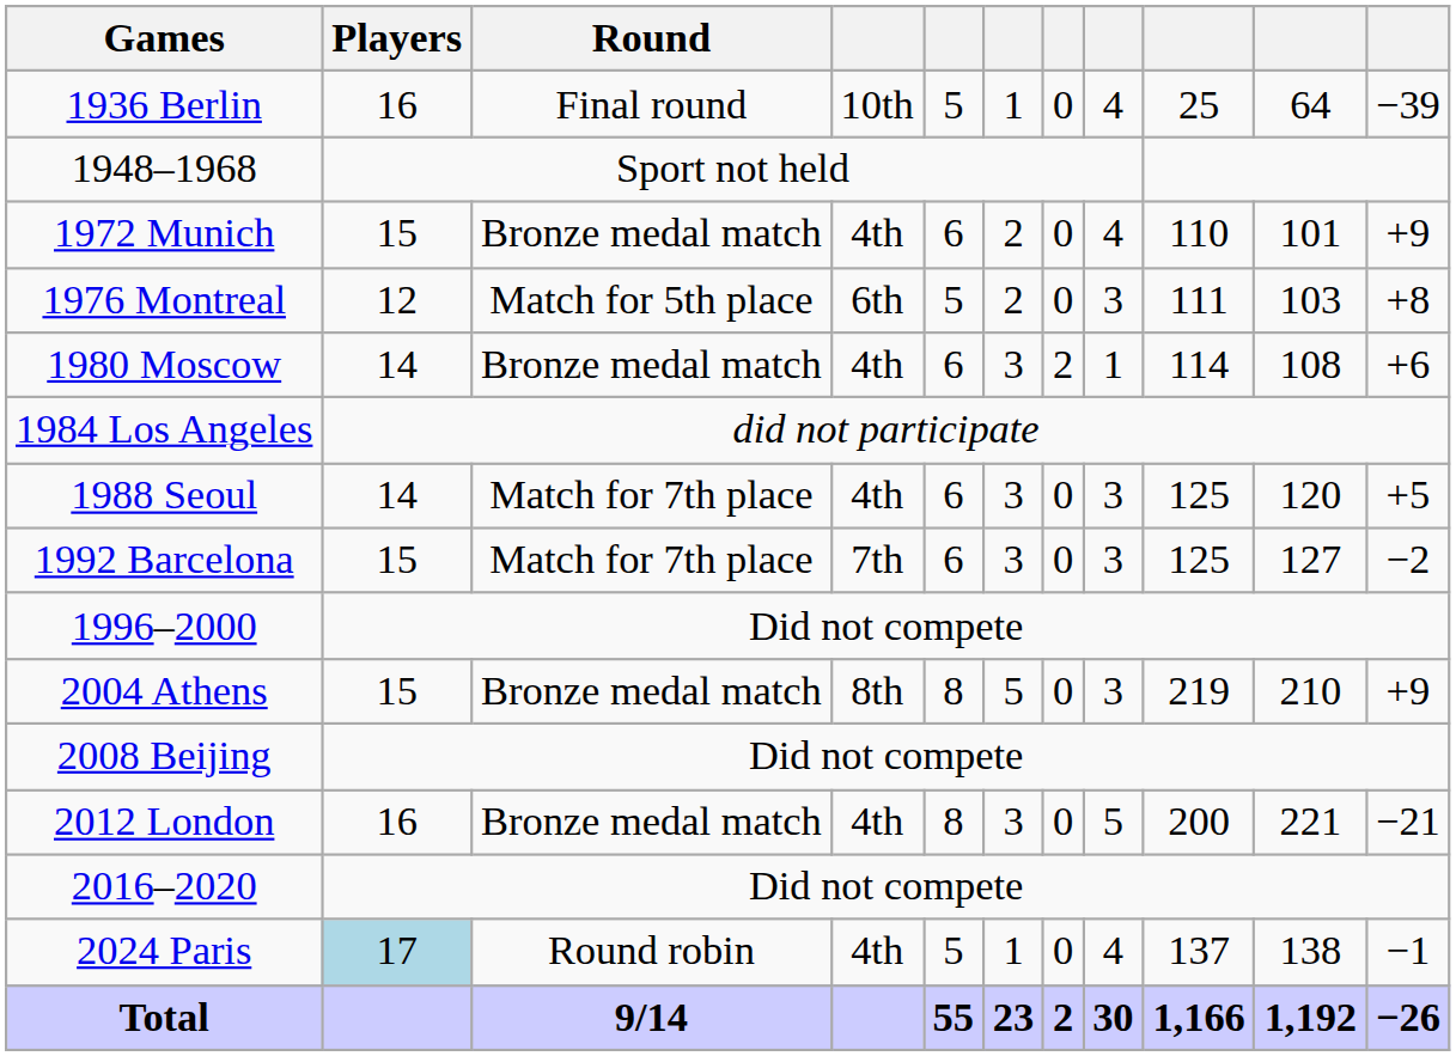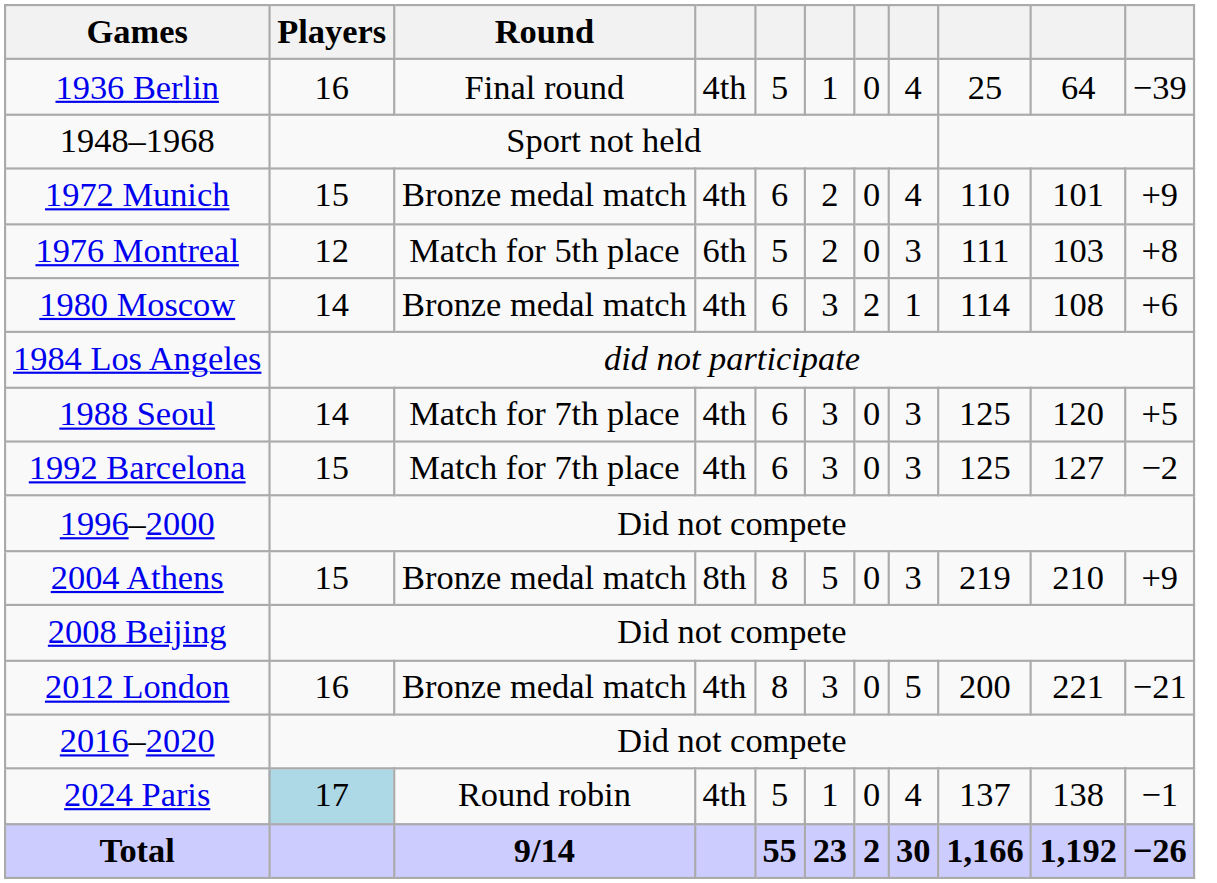 <table class="wikitable sortable collapsible collapsed">
 <tr>
 <th>Games</th>
 <th>Players</th>
 <th>Round</th>
 <th></th>
 <th></th>
 <th></th>
 <th></th>
 <th></th>
 <th></th>
 <th></th>
 <th></th>
 </tr>
 <tr align=center>
 <td><a href='#'>1936 Berlin</a></td>
 <td>16</td>
 <td>Final round</td>
-<td>10th</td>
+<td>4th</td>
 <td>5</td>
 <td>1</td>
 <td>0</td>
 <td>4</td>
 <td>25</td>
 <td>64</td>
 <td>−39</td>
 </tr>
 <tr align=center>
 <td>1948–1968</td>
 <td colspan=7>Sport not held</td>
 </tr>
 <tr align=center>
 <td><a href='#'>1972 Munich</a></td>
 <td>15</td>
 <td>Bronze medal match</td>
 <td>4th</td>
 <td>6</td>
 <td>2</td>
 <td>0</td>
 <td>4</td>
 <td>110</td>
 <td>101</td>
 <td>+9</td>
 </tr>
 <tr align=center>
 <td><a href='#'>1976 Montreal</a></td>
 <td>12</td>
 <td>Match for 5th place</td>
 <td>6th</td>
 <td>5</td>
 <td>2</td>
 <td>0</td>
 <td>3</td>
 <td>111</td>
 <td>103</td>
 <td>+8</td>
 </tr>
 <tr align=center>
 <td><a href='#'>1980 Moscow</a></td>
 <td>14</td>
 <td>Bronze medal match</td>
 <td>4th</td>
 <td>6</td>
 <td>3</td>
 <td>2</td>
 <td>1</td>
 <td>114</td>
 <td>108</td>
 <td>+6</td>
 </tr>
 <tr align=center>
 <td><a href='#'>1984 Los Angeles</a></td>
 <td colspan=11><em>did not participate</em></td>
 </tr>
 <tr align=center>
 <td><a href='#'>1988 Seoul</a></td>
 <td>14</td>
 <td>Match for 7th place</td>
 <td>4th</td>
 <td>6</td>
 <td>3</td>
 <td>0</td>
 <td>3</td>
 <td>125</td>
 <td>120</td>
 <td>+5</td>
 </tr>
 <tr align=center>
 <td><a href='#'>1992 Barcelona</a></td>
 <td>15</td>
 <td>Match for 7th place</td>
-<td>7th</td>
+<td>4th</td>
 <td>6</td>
 <td>3</td>
 <td>0</td>
 <td>3</td>
 <td>125</td>
 <td>127</td>
 <td>−2</td>
 </tr>
 <tr align=center>
 <td><a href='#'>1996</a>–<a href='#'>2000</a></td>
 <td colspan=11>Did not compete</td>
 </tr>
 <tr align=center>
 <td><a href='#'>2004 Athens</a></td>
 <td>15</td>
 <td>Bronze medal match</td>
 <td>8th</td>
 <td>8</td>
 <td>5</td>
 <td>0</td>
 <td>3</td>
 <td>219</td>
 <td>210</td>
 <td>+9</td>
 </tr>
 <tr align=center>
 <td><a href='#'>2008 Beijing</a></td>
 <td colspan=11>Did not compete</td>
 </tr>
 <tr align=center>
 <td><a href='#'>2012 London</a></td>
 <td>16</td>
 <td>Bronze medal match</td>
 <td>4th</td>
 <td>8</td>
 <td>3</td>
 <td>0</td>
 <td>5</td>
 <td>200</td>
 <td>221</td>
 <td>−21</td>
 </tr>
 <tr align=center>
 <td><a href='#'>2016</a>–<a href='#'>2020</a></td>
 <td colspan=10>Did not compete</td>
 </tr>
 <tr align=center>
 <td><a href='#'>2024 Paris</a></td>
 <td style="background: lightblue;">17</td>
 <td>Round robin</td>
 <td>4th</td>
 <td>5</td>
 <td>1</td>
 <td>0</td>
 <td>4</td>
 <td>137</td>
 <td>138</td>
 <td>−1</td>
 </tr>
 <tr style="text-align:center; background-color:#ccf;">
 <td><strong>Total</strong></td>
 <td></td>
 <td><strong>9/14</strong></td>
 <td></td>
 <td><strong>55</strong></td>
 <td><strong>23</strong></td>
 <td><strong>2</strong></td>
 <td><strong>30</strong></td>
 <td><strong>1,166</strong></td>
 <td><strong>1,192</strong></td>
 <td><strong>−26</strong></td>
 </tr>
 </table>
